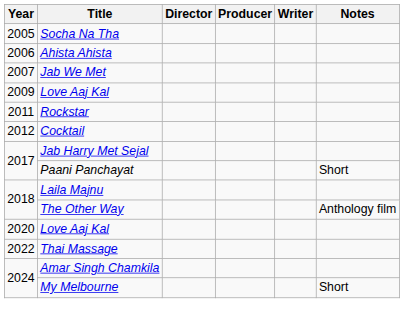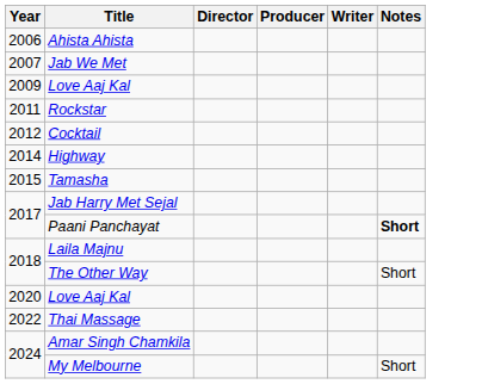 <table class="wikitable sortable">
 <tr>
 <th>Year</th>
 <th>Title</th>
 <th>Director</th>
 <th>Producer</th>
 <th>Writer</th>
 <th class="unsortable">Notes</th>
-</tr>
-<tr>
-<td style="text-align:center;">2005</td>
-<td><em><a href='#'>Socha Na Tha</a></em></td>
-<td></td>
-<td></td>
-<td></td>
-<td></td>
 </tr>
 <tr>
 <td style="text-align:center;">2006</td>
 <td><em><a href='#'>Ahista Ahista</a></em></td>
 <td></td>
 <td></td>
 <td></td>
 <td></td>
 </tr>
 <tr>
 <td style="text-align:center;">2007</td>
 <td><em><a href='#'>Jab We Met</a></em></td>
 <td></td>
 <td></td>
 <td></td>
 <td></td>
 </tr>
 <tr>
 <td style="text-align:center;">2009</td>
 <td><a href='#'><em>Love Aaj Kal</em></a></td>
 <td></td>
 <td></td>
 <td></td>
 <td></td>
 </tr>
 <tr>
 <td style="text-align:center;">2011</td>
 <td><em><a href='#'>Rockstar</a></em></td>
 <td></td>
 <td></td>
 <td></td>
 <td></td>
 </tr>
 <tr>
 <td style="text-align:center;">2012</td>
 <td><em><a href='#'>Cocktail</a></em></td>
 <td></td>
 <td></td>
 <td></td>
 <td></td>
 </tr>
 <tr>
+<td style="text-align:center;">2014</td>
+<td><em><a href='#'>Highway</a></em></td>
+<td></td>
+<td></td>
+<td></td>
+<td></td>
+</tr>
+<tr>
+<td style="text-align:center;">2015</td>
+<td><em><a href='#'>Tamasha</a></em></td>
+<td></td>
+<td></td>
+<td></td>
+<td></td>
+</tr>
+<tr>
 <td style="text-align:center;" rowspan=2>2017</td>
 <td><em><a href='#'>Jab Harry Met Sejal</a></em></td>
 <td></td>
 <td></td>
 <td></td>
 <td></td>
 </tr>
 <tr>
 <td><em>Paani Panchayat</em></td>
 <td></td>
 <td></td>
 <td></td>
-<td>Short</td>
+<td><strong>Short</strong></td>
 </tr>
 <tr>
 <td style="text-align:center;" rowspan=2>2018</td>
 <td><em><a href='#'>Laila Majnu</a></em></td>
 <td></td>
 <td></td>
 <td></td>
 <td></td>
 </tr>
 <tr>
 <td><em><a href='#'>The Other Way</a></em></td>
 <td></td>
 <td></td>
 <td></td>
-<td>Anthology film</td>
+<td>Short</td>
 </tr>
 <tr>
 <td style="text-align:center;">2020</td>
 <td><em><a href='#'>Love Aaj Kal</a></em></td>
 <td></td>
 <td></td>
 <td></td>
 <td></td>
 </tr>
 <tr>
 <td style="text-align:center;">2022</td>
 <td><em><a href='#'>Thai Massage</a></em></td>
 <td></td>
 <td></td>
 <td></td>
 <td></td>
 </tr>
 <tr>
 <td rowspan="2" style="text-align:center;">2024</td>
 <td><em><a href='#'>Amar Singh Chamkila</a></em></td>
 <td></td>
 <td></td>
 <td></td>
 <td></td>
 </tr>
 <tr>
 <td><em><a href='#'>My Melbourne</a></em></td>
 <td></td>
 <td></td>
 <td></td>
 <td>Short</td>
 </tr>
 </table>
